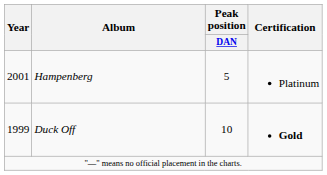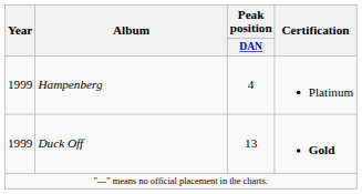 <table class="wikitable plainrowheaders" style="text-align:left;" border="1">
 <tr>
 <th scope="col" rowspan="2">Year</th>
 <th scope="col" rowspan="2" style="width:15em;">Album</th>
 <th scope="col" colspan="1">Peak position</th>
 <th scope="col" rowspan="2">Certification</th>
 </tr>
 <tr>
 <th scope="col" style="width:3em;font-size:85%;"><a href='#'>DAN</a><br></th>
 </tr>
 <tr>
-<td>2001</td>
+<td>1999</td>
 <td><em>Hampenberg</em></td>
-<td style="text-align:center;">5</td>
+<td style="text-align:center;">4</td>
 <td><br><ul><li>Platinum</li></ul></td>
 </tr>
 <tr>
 <td>1999</td>
 <td><em>Duck Off</em></td>
-<td style="text-align:center;">10</td>
+<td style="text-align:center;">13</td>
 <td><strong><br><ul><li>Gold</li></ul></strong></td>
 </tr>
 <tr>
 <td colspan="4" style="font-size:9pt;text-align:center;">"—" means no official placement in the charts.</td>
 </tr>
 </table>
